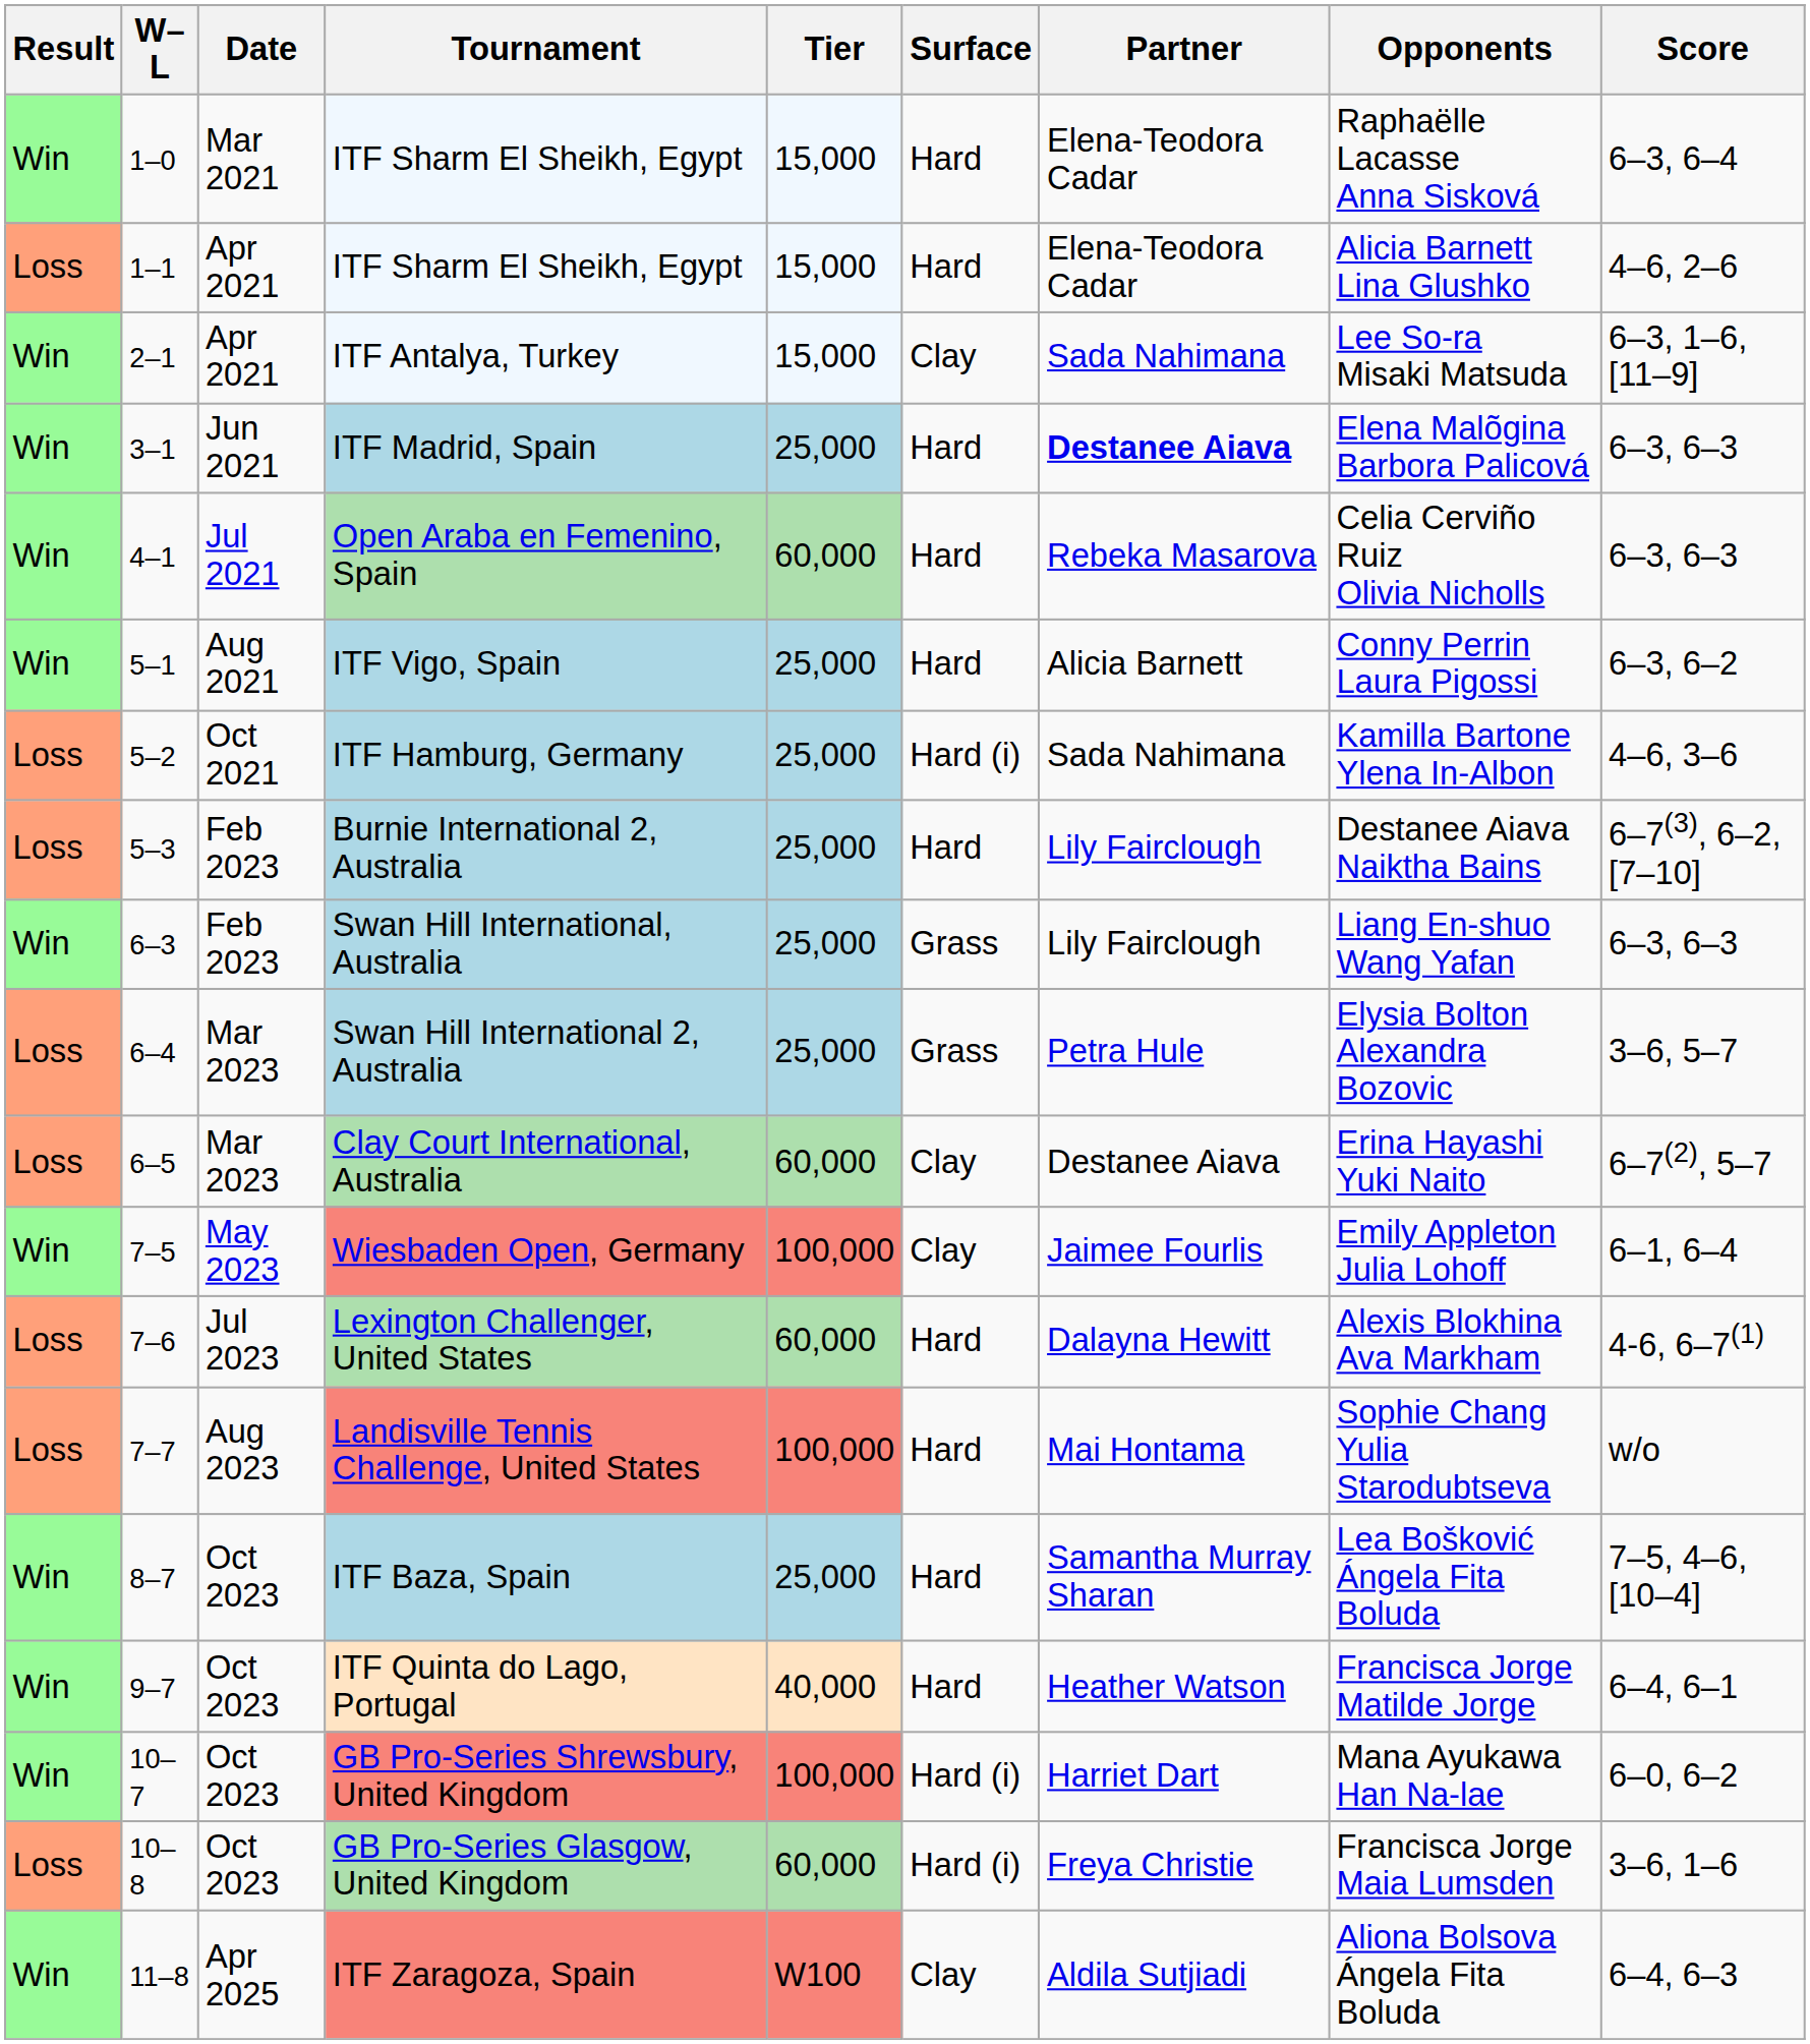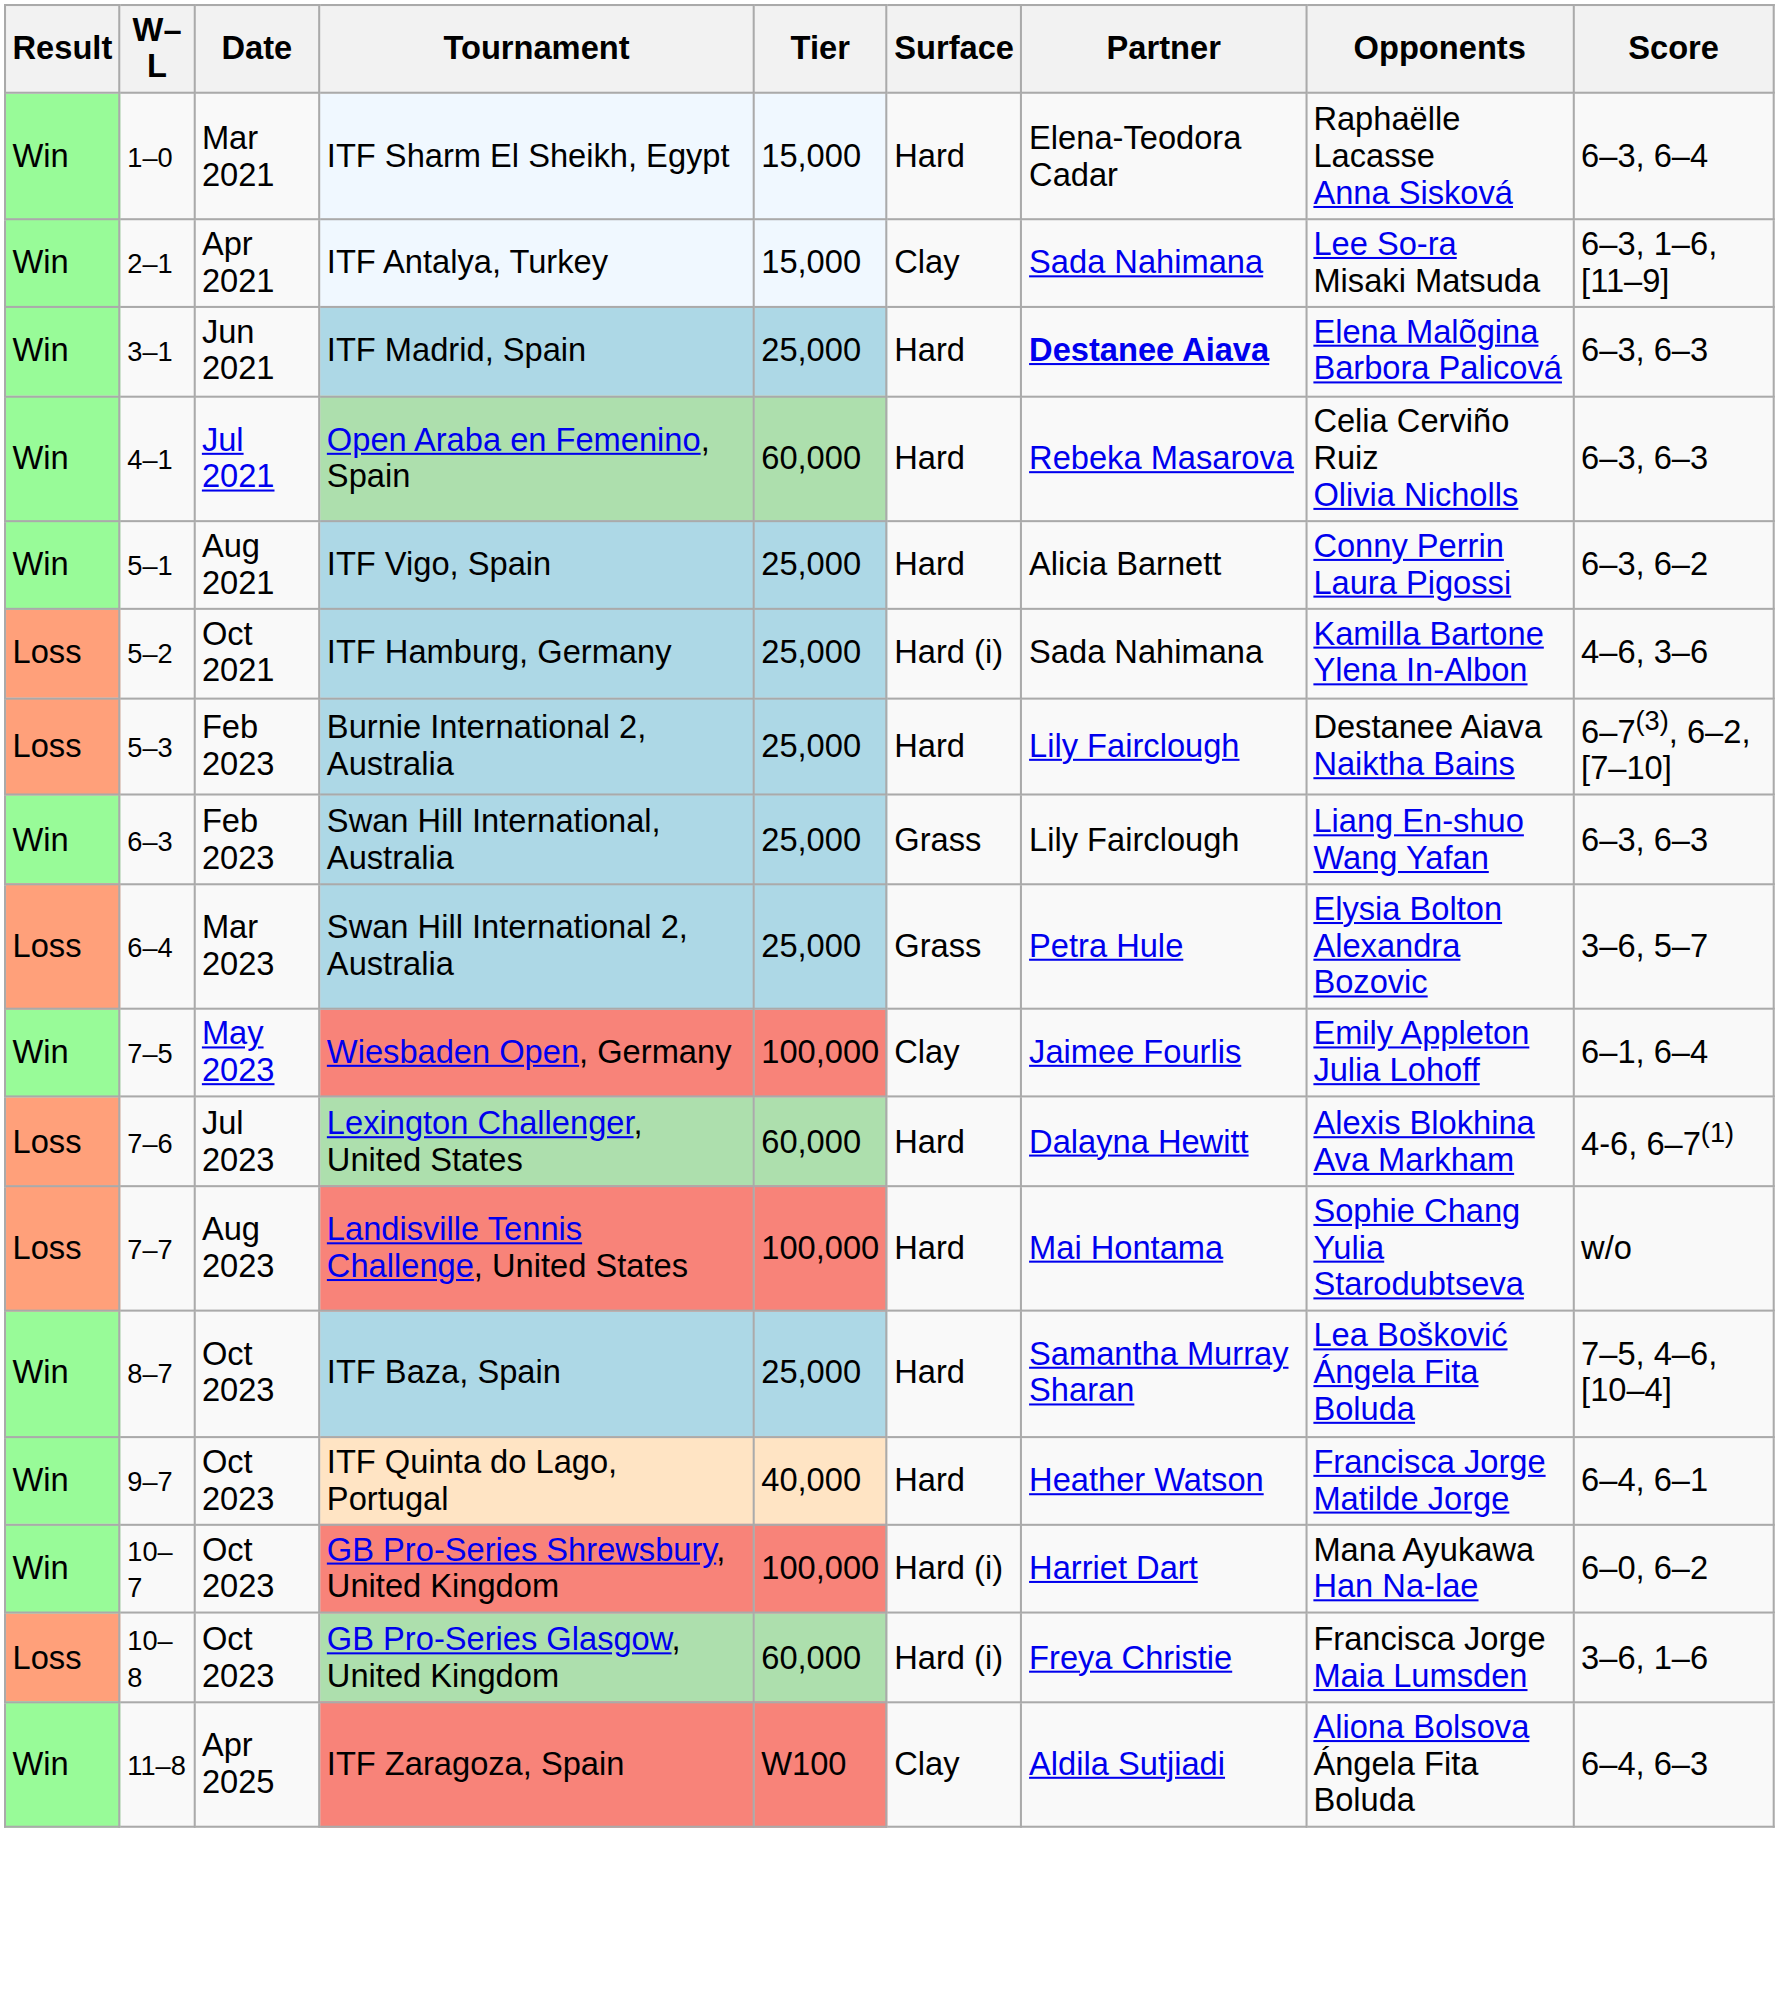 <table class="sortable wikitable">
 <tr>
 <th>Result</th>
 <th class="unsortable">W–L</th>
 <th>Date</th>
 <th>Tournament</th>
 <th>Tier</th>
 <th>Surface</th>
 <th>Partner</th>
 <th>Opponents</th>
 <th class="unsortable">Score</th>
 </tr>
 <tr>
 <td style="background:#98fb98;">Win</td>
 <td><small>1–0</small></td>
 <td>Mar 2021</td>
 <td style="background:#f0f8ff;">ITF Sharm El Sheikh, Egypt</td>
 <td style="background:#f0f8ff;">15,000</td>
 <td>Hard</td>
 <td> Elena-Teodora Cadar</td>
 <td> Raphaëlle Lacasse <br>  <a href='#'>Anna Sisková</a></td>
 <td>6–3, 6–4</td>
-</tr>
-<tr>
-<td style="background:#ffa07a;">Loss</td>
-<td><small>1–1</small></td>
-<td>Apr 2021</td>
-<td style="background:#f0f8ff;">ITF Sharm El Sheikh, Egypt</td>
-<td style="background:#f0f8ff;">15,000</td>
-<td>Hard</td>
-<td> Elena-Teodora Cadar</td>
-<td> <a href='#'>Alicia Barnett</a> <br>  <a href='#'>Lina Glushko</a></td>
-<td>4–6, 2–6</td>
 </tr>
 <tr>
 <td style="background:#98fb98;">Win</td>
 <td><small>2–1</small></td>
 <td>Apr 2021</td>
 <td style="background:#f0f8ff;">ITF Antalya, Turkey</td>
 <td style="background:#f0f8ff;">15,000</td>
 <td>Clay</td>
 <td> <a href='#'>Sada Nahimana</a></td>
 <td> <a href='#'>Lee So-ra</a> <br>  Misaki Matsuda</td>
 <td>6–3, 1–6, [11–9]</td>
 </tr>
 <tr>
 <td style="background:#98fb98;">Win</td>
 <td><small>3–1</small></td>
 <td>Jun 2021</td>
 <td style="background:lightblue;">ITF Madrid, Spain</td>
 <td style="background:lightblue;">25,000</td>
 <td>Hard</td>
 <td><strong> <a href='#'>Destanee Aiava</a></strong></td>
 <td> <a href='#'>Elena Malõgina</a> <br>  <a href='#'>Barbora Palicová</a></td>
 <td>6–3, 6–3</td>
 </tr>
 <tr>
 <td style="background:#98fb98;">Win</td>
 <td><small>4–1</small></td>
 <td><a href='#'>Jul 2021</a></td>
 <td bgcolor=addfad><a href='#'>Open Araba en Femenino</a>, Spain</td>
 <td bgcolor=addfad>60,000</td>
 <td>Hard</td>
 <td> <a href='#'>Rebeka Masarova</a></td>
 <td> Celia Cerviño Ruiz <br>  <a href='#'>Olivia Nicholls</a></td>
 <td>6–3, 6–3</td>
 </tr>
 <tr>
 <td style="background:#98fb98;">Win</td>
 <td><small>5–1</small></td>
 <td>Aug 2021</td>
 <td style="background:lightblue;">ITF Vigo, Spain</td>
 <td style="background:lightblue;">25,000</td>
 <td>Hard</td>
 <td> Alicia Barnett</td>
 <td> <a href='#'>Conny Perrin</a> <br>  <a href='#'>Laura Pigossi</a></td>
 <td>6–3, 6–2</td>
 </tr>
 <tr>
 <td style="background:#ffa07a;">Loss</td>
 <td><small>5–2</small></td>
 <td>Oct 2021</td>
 <td style="background:lightblue;">ITF Hamburg, Germany</td>
 <td style="background:lightblue;">25,000</td>
 <td>Hard (i)</td>
 <td> Sada Nahimana</td>
 <td> <a href='#'>Kamilla Bartone</a> <br>  <a href='#'>Ylena In-Albon</a></td>
 <td>4–6, 3–6</td>
 </tr>
 <tr>
 <td style="background:#ffa07a;">Loss</td>
 <td><small>5–3</small></td>
 <td>Feb 2023</td>
 <td style="background:lightblue;">Burnie International 2, Australia</td>
 <td style="background:lightblue;">25,000</td>
 <td>Hard</td>
 <td> <a href='#'>Lily Fairclough</a></td>
 <td> Destanee Aiava <br>  <a href='#'>Naiktha Bains</a></td>
 <td>6–7<sup>(3)</sup>, 6–2, [7–10]</td>
 </tr>
 <tr>
 <td style="background:#98fb98;">Win</td>
 <td><small>6–3</small></td>
 <td>Feb 2023</td>
 <td style="background:lightblue;">Swan Hill International, Australia</td>
 <td style="background:lightblue;">25,000</td>
 <td>Grass</td>
 <td> Lily Fairclough</td>
 <td> <a href='#'>Liang En-shuo</a> <br>  <a href='#'>Wang Yafan</a></td>
 <td>6–3, 6–3</td>
 </tr>
 <tr>
 <td style="background:#ffa07a;">Loss</td>
 <td><small>6–4</small></td>
 <td>Mar 2023</td>
 <td style="background:lightblue;">Swan Hill International 2, Australia</td>
 <td style="background:lightblue;">25,000</td>
 <td>Grass</td>
 <td> <a href='#'>Petra Hule</a></td>
 <td> <a href='#'>Elysia Bolton</a> <br>  <a href='#'>Alexandra Bozovic</a></td>
 <td>3–6, 5–7</td>
 </tr>
 <tr>
-<td style="background:#ffa07a;">Loss</td>
-<td><small>6–5</small></td>
-<td>Mar 2023</td>
-<td style="background:#addfad;"><a href='#'>Clay Court International</a>, Australia</td>
-<td style="background:#addfad;">60,000</td>
-<td>Clay</td>
-<td> Destanee Aiava</td>
-<td> <a href='#'>Erina Hayashi</a> <br>  <a href='#'>Yuki Naito</a></td>
-<td>6–7<sup>(2)</sup>, 5–7</td>
-</tr>
-<tr>
 <td style="background:#98fb98;">Win</td>
 <td><small>7–5</small></td>
 <td><a href='#'>May 2023</a></td>
 <td style="background:#f88379;"><a href='#'>Wiesbaden Open</a>, Germany</td>
 <td style="background:#f88379;">100,000</td>
 <td>Clay</td>
 <td> <a href='#'>Jaimee Fourlis</a></td>
 <td> <a href='#'>Emily Appleton</a> <br>  <a href='#'>Julia Lohoff</a></td>
 <td>6–1, 6–4</td>
 </tr>
 <tr>
 <td style="background:#ffa07a;">Loss</td>
 <td><small>7–6</small></td>
 <td>Jul 2023</td>
 <td style="background:#addfad;"><a href='#'>Lexington Challenger</a>, <br>United States</td>
 <td style="background:#addfad;">60,000</td>
 <td>Hard</td>
 <td> <a href='#'>Dalayna Hewitt</a></td>
 <td> <a href='#'>Alexis Blokhina</a> <br>  <a href='#'>Ava Markham</a></td>
 <td>4-6, 6–7<sup>(1)</sup></td>
 </tr>
 <tr>
 <td style="background:#ffa07a;">Loss</td>
 <td><small>7–7</small></td>
 <td>Aug 2023</td>
 <td style="background:#f88379;"><a href='#'>Landisville Tennis Challenge</a>, United States</td>
 <td style="background:#f88379;">100,000</td>
 <td>Hard</td>
 <td> <a href='#'>Mai Hontama</a></td>
 <td> <a href='#'>Sophie Chang</a> <br>  <a href='#'>Yulia Starodubtseva</a></td>
 <td>w/o</td>
 </tr>
 <tr>
 <td style="background:#98fb98;">Win</td>
 <td><small>8–7</small></td>
 <td>Oct 2023</td>
 <td style="background:lightblue;">ITF Baza, Spain</td>
 <td style="background:lightblue;">25,000</td>
 <td>Hard</td>
 <td> <a href='#'>Samantha Murray Sharan</a></td>
 <td> <a href='#'>Lea Bošković</a> <br>  <a href='#'>Ángela Fita Boluda</a></td>
 <td>7–5, 4–6, [10–4]</td>
 </tr>
 <tr>
 <td style="background:#98fb98;">Win</td>
 <td><small>9–7</small></td>
 <td>Oct 2023</td>
 <td style="background:#ffe4c4;">ITF Quinta do Lago, Portugal</td>
 <td style="background:#ffe4c4;">40,000</td>
 <td>Hard</td>
 <td> <a href='#'>Heather Watson</a></td>
 <td> <a href='#'>Francisca Jorge</a> <br>  <a href='#'>Matilde Jorge</a></td>
 <td>6–4, 6–1</td>
 </tr>
 <tr>
 <td style="background:#98fb98;">Win</td>
 <td><small>10–7</small></td>
 <td>Oct 2023</td>
 <td style="background:#f88379;"><a href='#'>GB Pro-Series Shrewsbury</a>, <br>United Kingdom</td>
 <td style="background:#f88379;">100,000</td>
 <td>Hard (i)</td>
 <td> <a href='#'>Harriet Dart</a></td>
 <td> Mana Ayukawa <br>  <a href='#'>Han Na-lae</a></td>
 <td>6–0, 6–2</td>
 </tr>
 <tr>
 <td style="background:#ffa07a;">Loss</td>
 <td><small>10–8</small></td>
 <td>Oct 2023</td>
 <td style="background:#addfad;"><a href='#'>GB Pro-Series Glasgow</a>, <br>United Kingdom</td>
 <td style="background:#addfad;">60,000</td>
 <td>Hard (i)</td>
 <td> <a href='#'>Freya Christie</a></td>
 <td> Francisca Jorge <br>  <a href='#'>Maia Lumsden</a></td>
 <td>3–6, 1–6</td>
 </tr>
 <tr>
 <td style="background:#98fb98;">Win</td>
 <td><small>11–8</small></td>
 <td>Apr 2025</td>
 <td style="background:#f88379;">ITF Zaragoza, Spain</td>
 <td style="background:#f88379;">W100</td>
 <td>Clay</td>
 <td> <a href='#'>Aldila Sutjiadi</a></td>
 <td> <a href='#'>Aliona Bolsova</a> <br>  Ángela Fita Boluda</td>
 <td>6–4, 6–3</td>
 </tr>
 </table>
